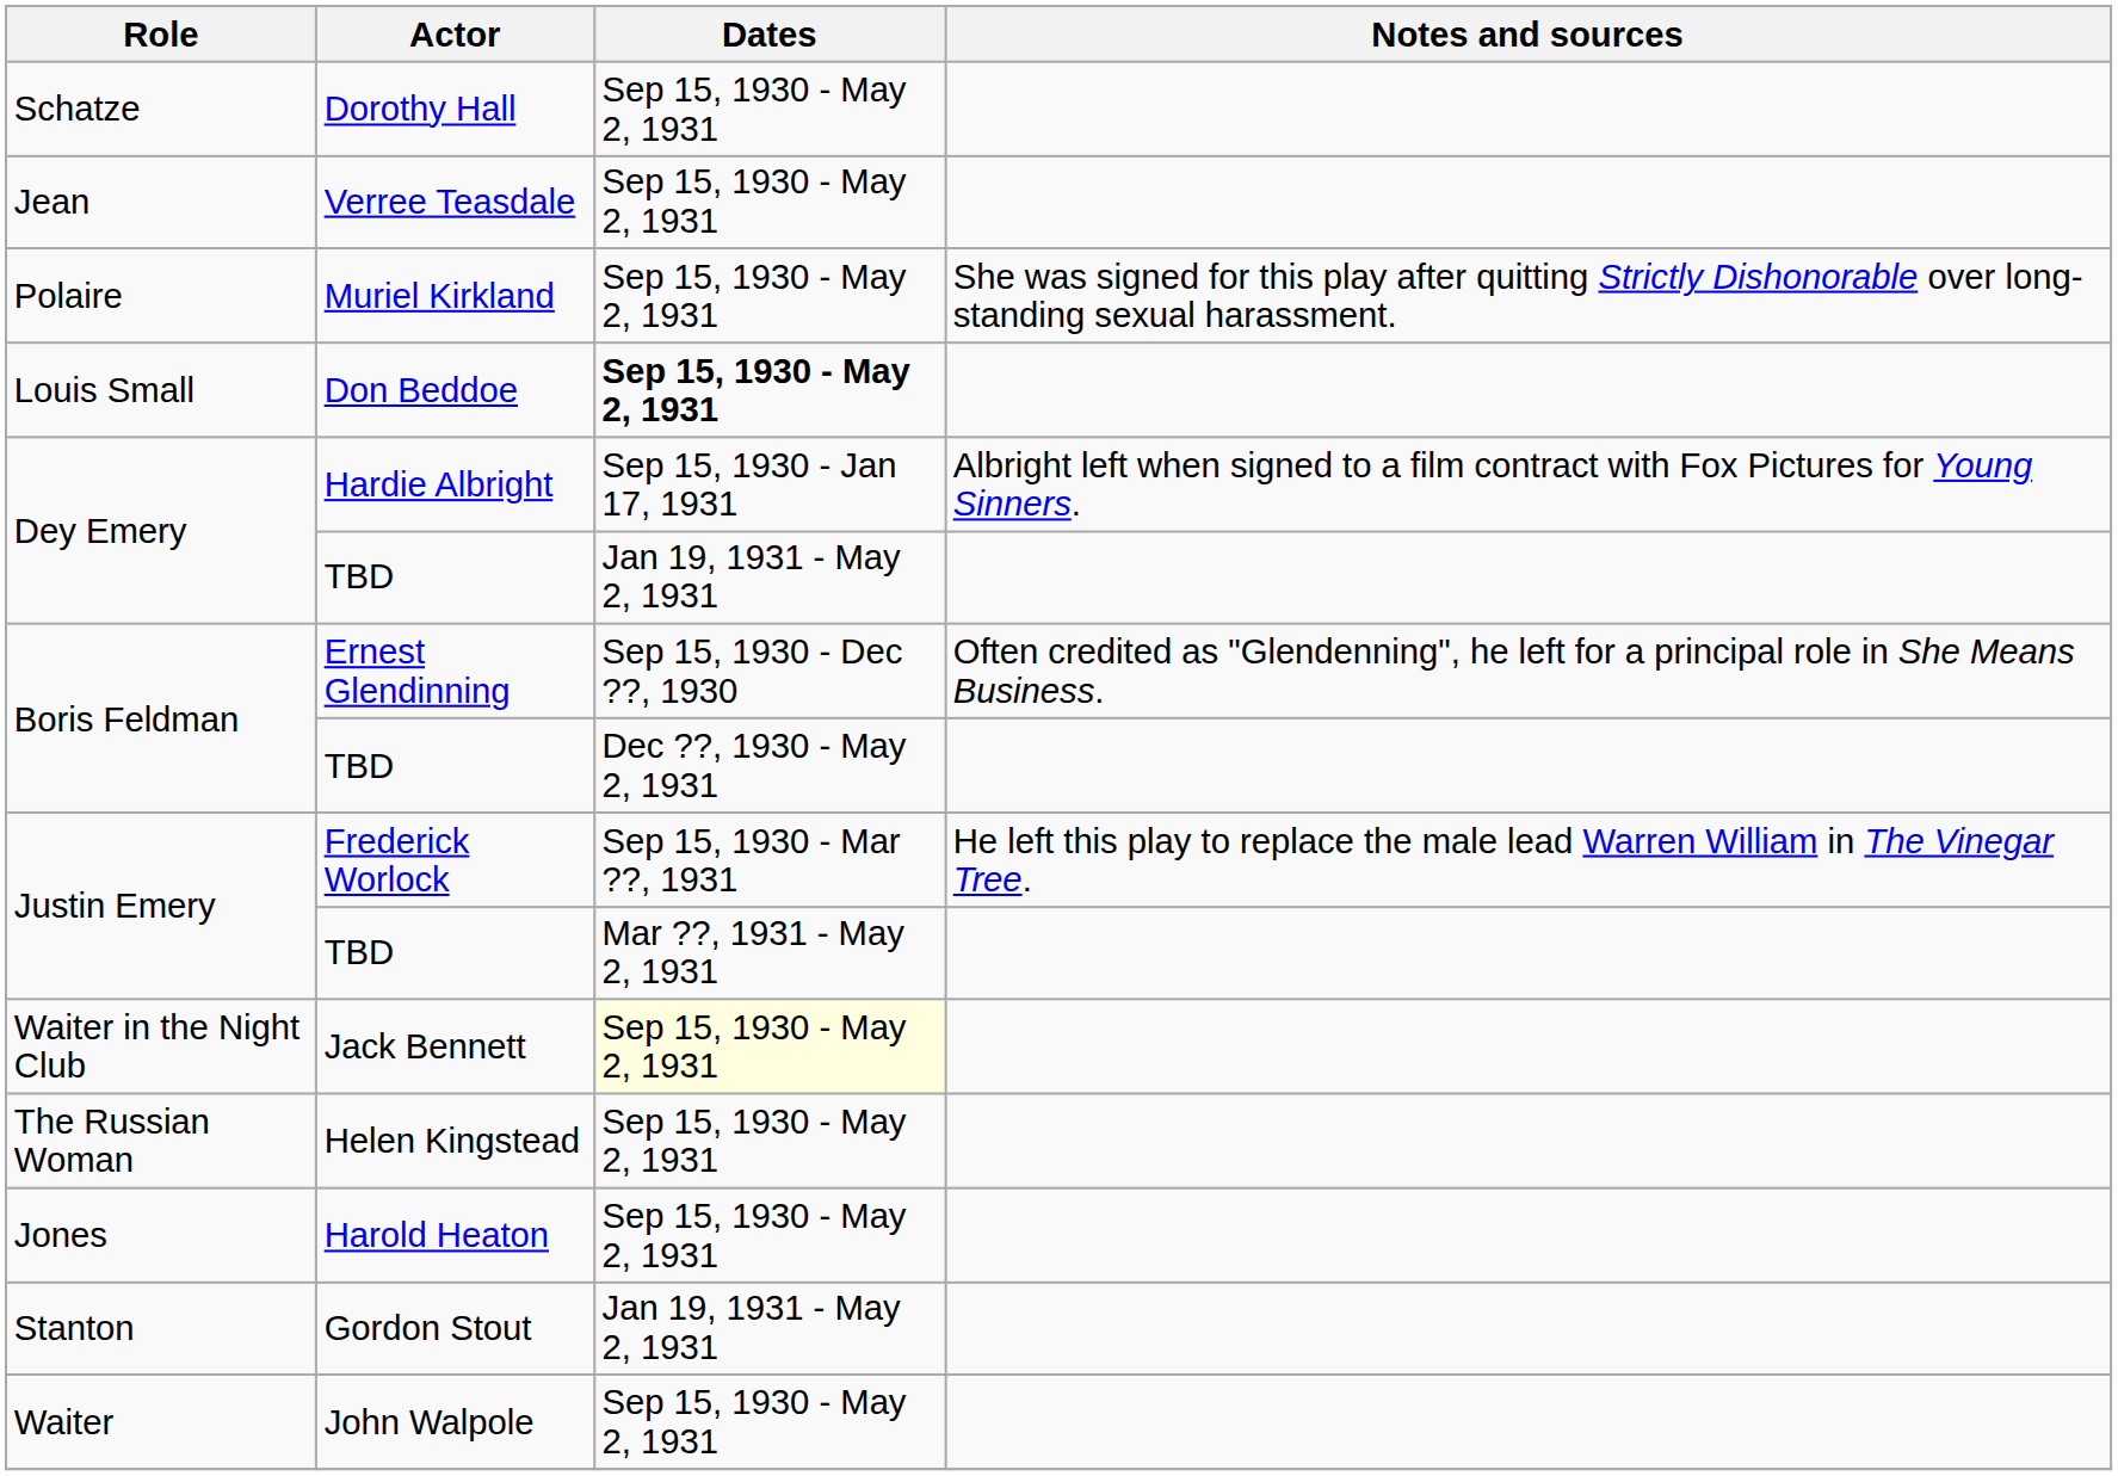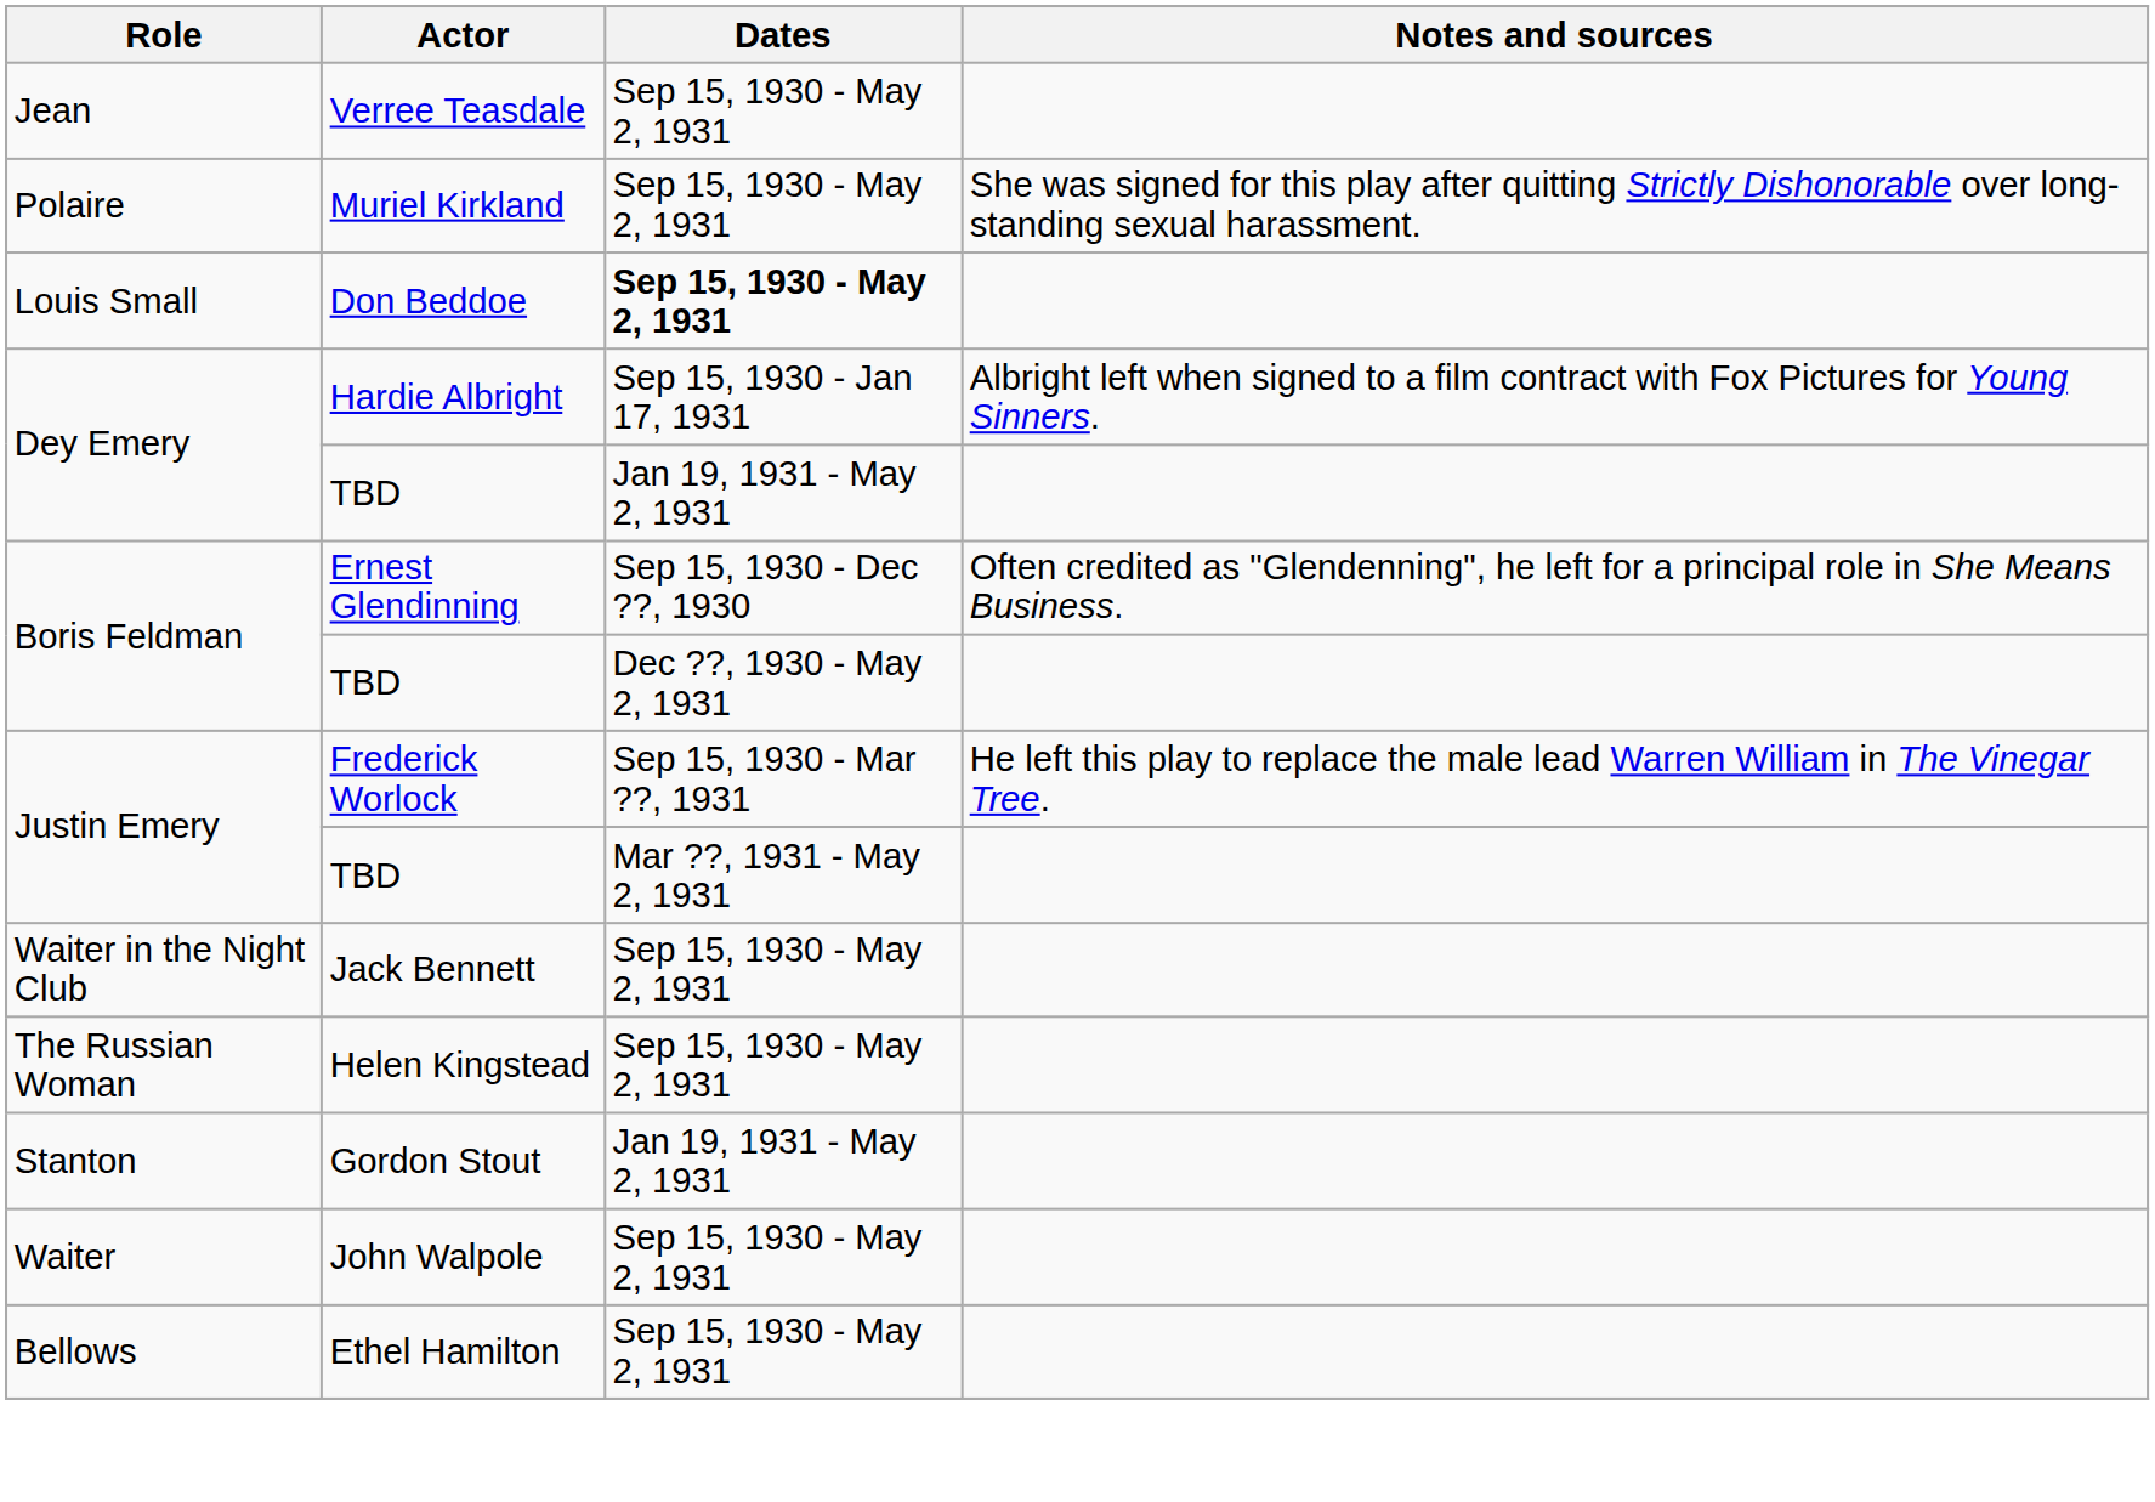 <table class="wikitable sortable plainrowheaders" style="font-size: 90%">
 <tr>
 <th scope="col">Role</th>
 <th scope="col">Actor</th>
 <th scope="col">Dates</th>
 <th scope="col">Notes and sources</th>
-</tr>
-<tr>
-<td>Schatze</td>
-<td><a href='#'>Dorothy Hall</a></td>
-<td>Sep 15, 1930 - May 2, 1931</td>
-<td></td>
 </tr>
 <tr>
 <td>Jean</td>
 <td><a href='#'>Verree Teasdale</a></td>
 <td>Sep 15, 1930 - May 2, 1931</td>
 <td></td>
 </tr>
 <tr>
 <td>Polaire</td>
 <td><a href='#'>Muriel Kirkland</a></td>
 <td>Sep 15, 1930 - May 2, 1931</td>
 <td>She was signed for this play after quitting <em><a href='#'>Strictly Dishonorable</a></em> over long-standing sexual harassment.</td>
 </tr>
 <tr>
 <td>Louis Small</td>
 <td><a href='#'>Don Beddoe</a></td>
 <td><strong>Sep 15, 1930 - May 2, 1931</strong></td>
 <td></td>
 </tr>
 <tr>
 <td rowspan=2>Dey Emery</td>
 <td><a href='#'>Hardie Albright</a></td>
 <td>Sep 15, 1930 - Jan 17, 1931</td>
 <td>Albright left when signed to a film contract with Fox Pictures for <em><a href='#'>Young Sinners</a></em>.</td>
 </tr>
 <tr>
 <td>TBD</td>
 <td>Jan 19, 1931 - May 2, 1931</td>
 <td></td>
 </tr>
 <tr>
 <td rowspan=2>Boris Feldman</td>
 <td><a href='#'>Ernest Glendinning</a></td>
 <td>Sep 15, 1930 - Dec ??, 1930</td>
 <td>Often credited as "Glendenning", he left for a principal role in <em>She Means Business</em>.</td>
 </tr>
 <tr>
 <td>TBD</td>
 <td>Dec ??, 1930 - May 2, 1931</td>
 <td></td>
 </tr>
 <tr>
 <td rowspan=2>Justin Emery</td>
 <td><a href='#'>Frederick Worlock</a></td>
 <td>Sep 15, 1930 - Mar ??, 1931</td>
 <td>He left this play to replace the male lead <a href='#'>Warren William</a> in <em><a href='#'>The Vinegar Tree</a></em>.</td>
 </tr>
 <tr>
 <td>TBD</td>
 <td>Mar ??, 1931 - May 2, 1931</td>
 <td></td>
 </tr>
 <tr>
 <td>Waiter in the Night Club</td>
 <td>Jack Bennett</td>
-<td style="background: lightyellow;">Sep 15, 1930 - May 2, 1931</td>
+<td>Sep 15, 1930 - May 2, 1931</td>
 <td></td>
 </tr>
 <tr>
 <td>The Russian Woman</td>
 <td>Helen Kingstead</td>
-<td>Sep 15, 1930 - May 2, 1931</td>
-<td></td>
-</tr>
-<tr>
-<td>Jones</td>
-<td><a href='#'>Harold Heaton</a></td>
 <td>Sep 15, 1930 - May 2, 1931</td>
 <td></td>
 </tr>
 <tr>
 <td>Stanton</td>
 <td>Gordon Stout</td>
 <td>Jan 19, 1931 - May 2, 1931</td>
 <td></td>
 </tr>
 <tr>
 <td>Waiter</td>
 <td>John Walpole</td>
 <td>Sep 15, 1930 - May 2, 1931</td>
 <td></td>
 </tr>
 <tr>
+<td>Bellows</td>
+<td>Ethel Hamilton</td>
+<td>Sep 15, 1930 - May 2, 1931</td>
+<td></td>
+</tr>
+<tr>
 </tr>
 </table>
